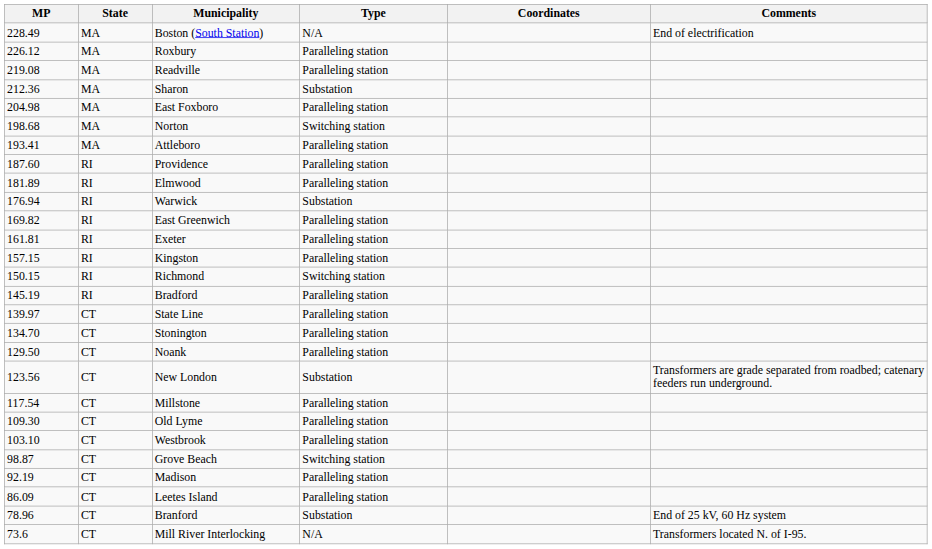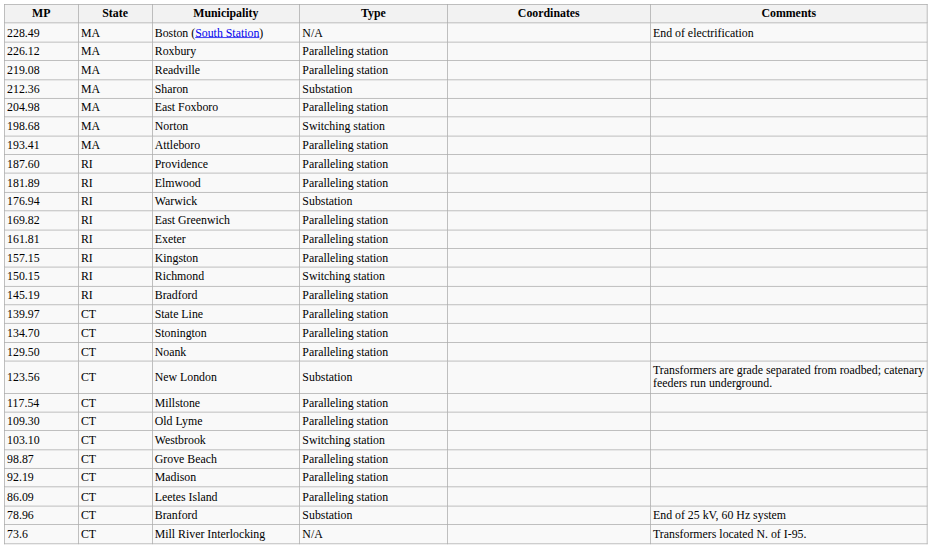 <table class="wikitable sortable">
 <tr>
 <th style="width:8%">MP</th>
 <th style="width:8%">State</th>
 <th style="width:16%">Municipality</th>
 <th style="width:16%">Type</th>
 <th style="width:22%">Coordinates</th>
 <th style="width:38%">Comments</th>
 </tr>
 <tr>
 <td>228.49</td>
 <td>MA</td>
 <td>Boston (<a href='#'>South Station</a>)</td>
 <td>N/A</td>
 <td></td>
 <td>End of electrification</td>
 </tr>
 <tr>
 <td>226.12</td>
 <td>MA</td>
 <td>Roxbury</td>
 <td>Paralleling station</td>
 <td></td>
 <td></td>
 </tr>
 <tr>
 <td>219.08</td>
 <td>MA</td>
 <td>Readville</td>
 <td>Paralleling station</td>
 <td></td>
 <td></td>
 </tr>
 <tr>
 <td>212.36</td>
 <td>MA</td>
 <td>Sharon</td>
 <td>Substation</td>
 <td></td>
 <td></td>
 </tr>
 <tr>
 <td>204.98</td>
 <td>MA</td>
 <td>East Foxboro</td>
 <td>Paralleling station</td>
 <td></td>
 <td></td>
 </tr>
 <tr>
 <td>198.68</td>
 <td>MA</td>
 <td>Norton</td>
 <td>Switching station</td>
 <td></td>
 <td></td>
 </tr>
 <tr>
 <td>193.41</td>
 <td>MA</td>
 <td>Attleboro</td>
 <td>Paralleling station</td>
 <td></td>
 <td></td>
 </tr>
 <tr>
 <td>187.60</td>
 <td>RI</td>
 <td>Providence</td>
 <td>Paralleling station</td>
 <td></td>
 <td></td>
 </tr>
 <tr>
 <td>181.89</td>
 <td>RI</td>
 <td>Elmwood</td>
 <td>Paralleling station</td>
 <td></td>
 <td></td>
 </tr>
 <tr>
 <td>176.94</td>
 <td>RI</td>
 <td>Warwick</td>
 <td>Substation</td>
 <td></td>
 <td></td>
 </tr>
 <tr>
 <td>169.82</td>
 <td>RI</td>
 <td>East Greenwich</td>
 <td>Paralleling station</td>
 <td></td>
 <td></td>
 </tr>
 <tr>
 <td>161.81</td>
 <td>RI</td>
 <td>Exeter</td>
 <td>Paralleling station</td>
 <td></td>
 <td></td>
 </tr>
 <tr>
 <td>157.15</td>
 <td>RI</td>
 <td>Kingston</td>
 <td>Paralleling station</td>
 <td></td>
 <td></td>
 </tr>
 <tr>
 <td>150.15</td>
 <td>RI</td>
 <td>Richmond</td>
 <td>Switching station</td>
 <td></td>
 <td></td>
 </tr>
 <tr>
 <td>145.19</td>
 <td>RI</td>
 <td>Bradford</td>
 <td>Paralleling station</td>
 <td></td>
 <td></td>
 </tr>
 <tr>
 <td>139.97</td>
 <td>CT</td>
 <td>State Line</td>
 <td>Paralleling station</td>
 <td></td>
 <td></td>
 </tr>
 <tr>
 <td>134.70</td>
 <td>CT</td>
 <td>Stonington</td>
 <td>Paralleling station</td>
 <td></td>
 <td></td>
 </tr>
 <tr>
 <td>129.50</td>
 <td>CT</td>
 <td>Noank</td>
 <td>Paralleling station</td>
 <td></td>
 <td></td>
 </tr>
 <tr>
 <td>123.56</td>
 <td>CT</td>
 <td>New London</td>
 <td>Substation</td>
 <td></td>
 <td>Transformers are grade separated from roadbed; catenary feeders run underground.</td>
 </tr>
 <tr>
 <td>117.54</td>
 <td>CT</td>
 <td>Millstone</td>
 <td>Paralleling station</td>
 <td></td>
 <td></td>
 </tr>
 <tr>
 <td>109.30</td>
 <td>CT</td>
 <td>Old Lyme</td>
 <td>Paralleling station</td>
 <td></td>
 <td></td>
 </tr>
 <tr>
 <td>103.10</td>
 <td>CT</td>
 <td>Westbrook</td>
-<td>Paralleling station</td>
+<td>Switching station</td>
 <td></td>
 <td></td>
 </tr>
 <tr>
 <td>98.87</td>
 <td>CT</td>
 <td>Grove Beach</td>
-<td>Switching station</td>
+<td>Paralleling station</td>
 <td></td>
 <td></td>
 </tr>
 <tr>
 <td>92.19</td>
 <td>CT</td>
 <td>Madison</td>
 <td>Paralleling station</td>
 <td></td>
 <td></td>
 </tr>
 <tr>
 <td>86.09</td>
 <td>CT</td>
 <td>Leetes Island</td>
 <td>Paralleling station</td>
 <td></td>
 <td></td>
 </tr>
 <tr>
 <td>78.96</td>
 <td>CT</td>
 <td>Branford</td>
 <td>Substation</td>
 <td></td>
 <td>End of 25 kV, 60 Hz system</td>
 </tr>
 <tr>
 <td>73.6</td>
 <td>CT</td>
 <td>Mill River Interlocking</td>
 <td>N/A</td>
 <td></td>
 <td>Transformers located N. of I-95.</td>
 </tr>
 </table>
